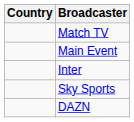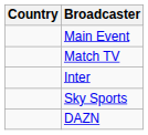 <table class="wikitable">
 <tr>
 <th align=center>Country</th>
 <th align=center>Broadcaster</th>
 </tr>
 <tr>
 <td></td>
-<td><a href='#'>Match TV</a></td>
+<td><a href='#'>Main Event</a></td>
 </tr>
 <tr>
 <td></td>
-<td><a href='#'>Main Event</a></td>
+<td><a href='#'>Match TV</a></td>
 </tr>
 <tr>
 <td></td>
 <td><a href='#'>Inter</a></td>
 </tr>
 <tr>
 <td></td>
 <td><a href='#'>Sky Sports</a></td>
 </tr>
 <tr>
 <td></td>
 <td><a href='#'>DAZN</a></td>
 </tr>
 </table>
